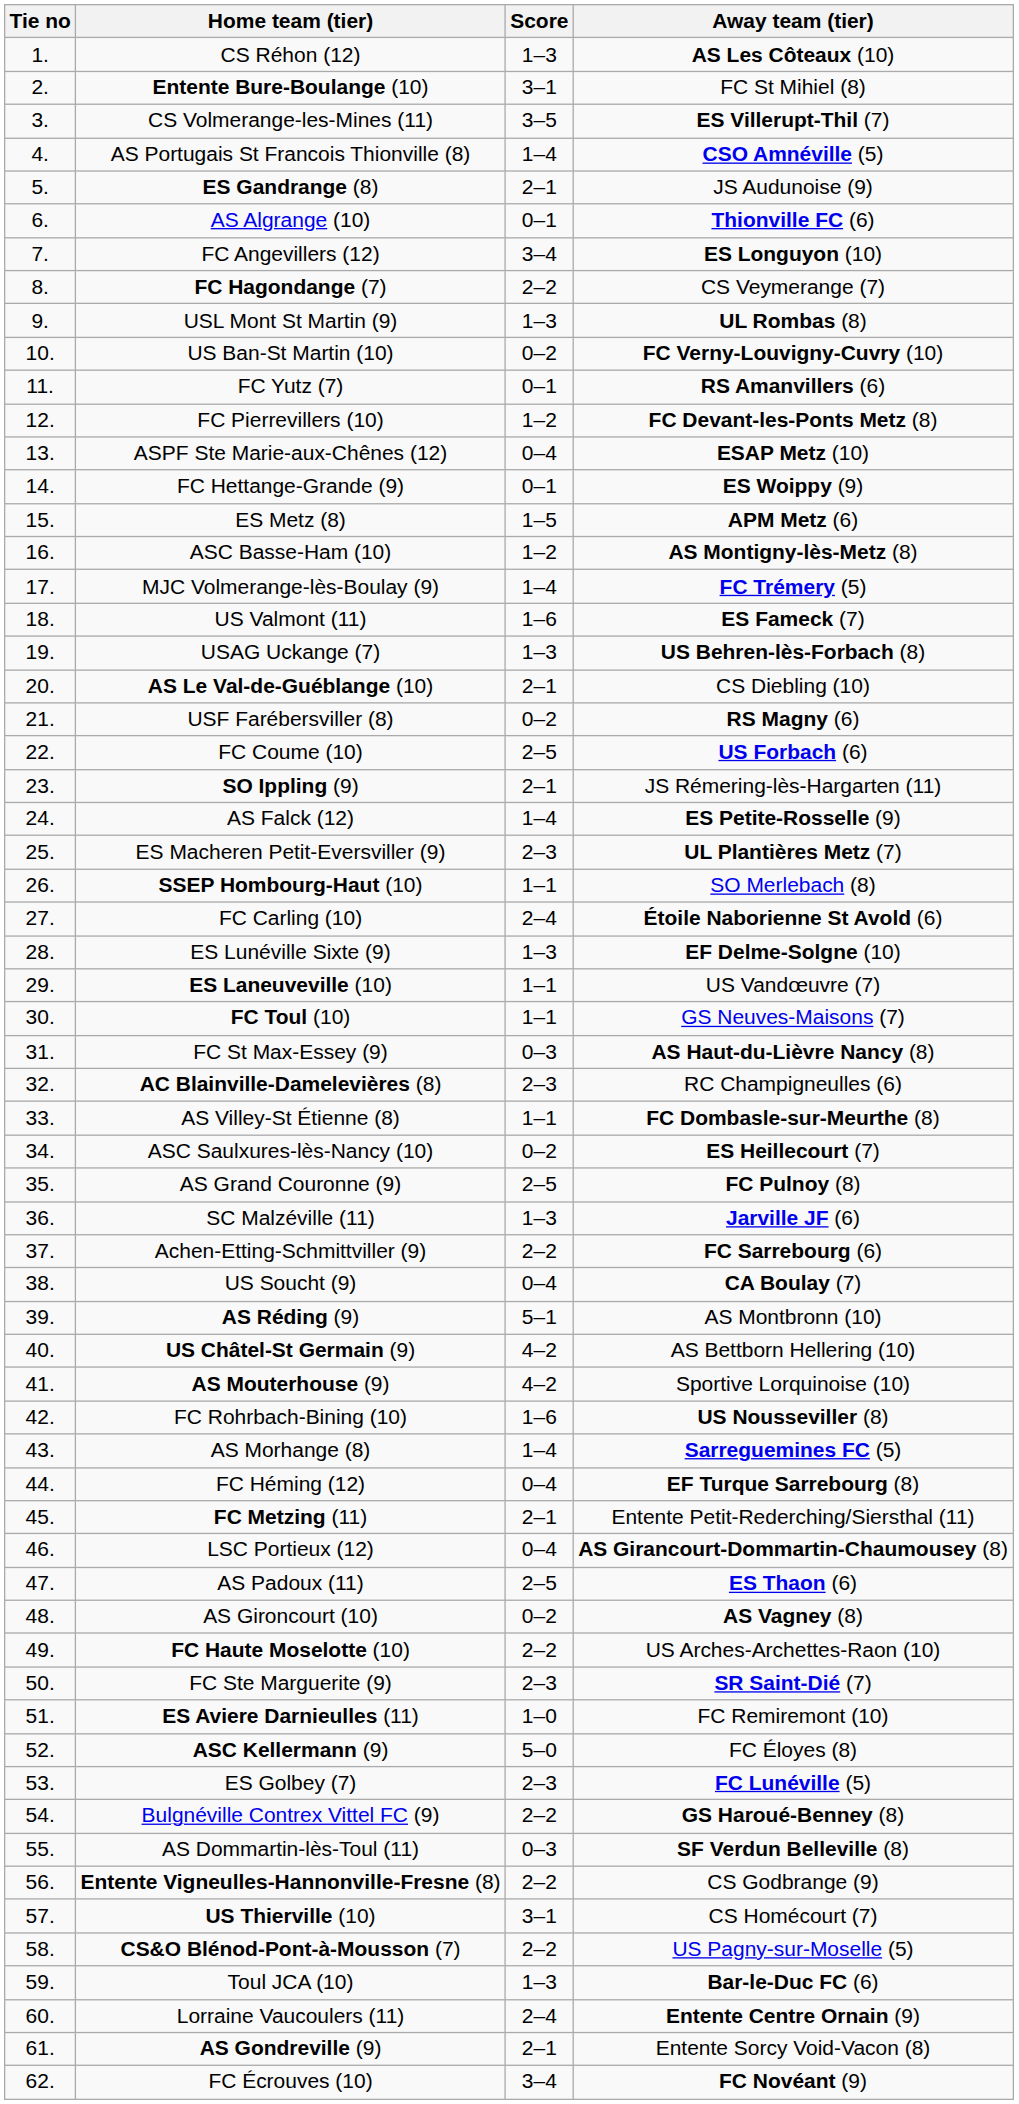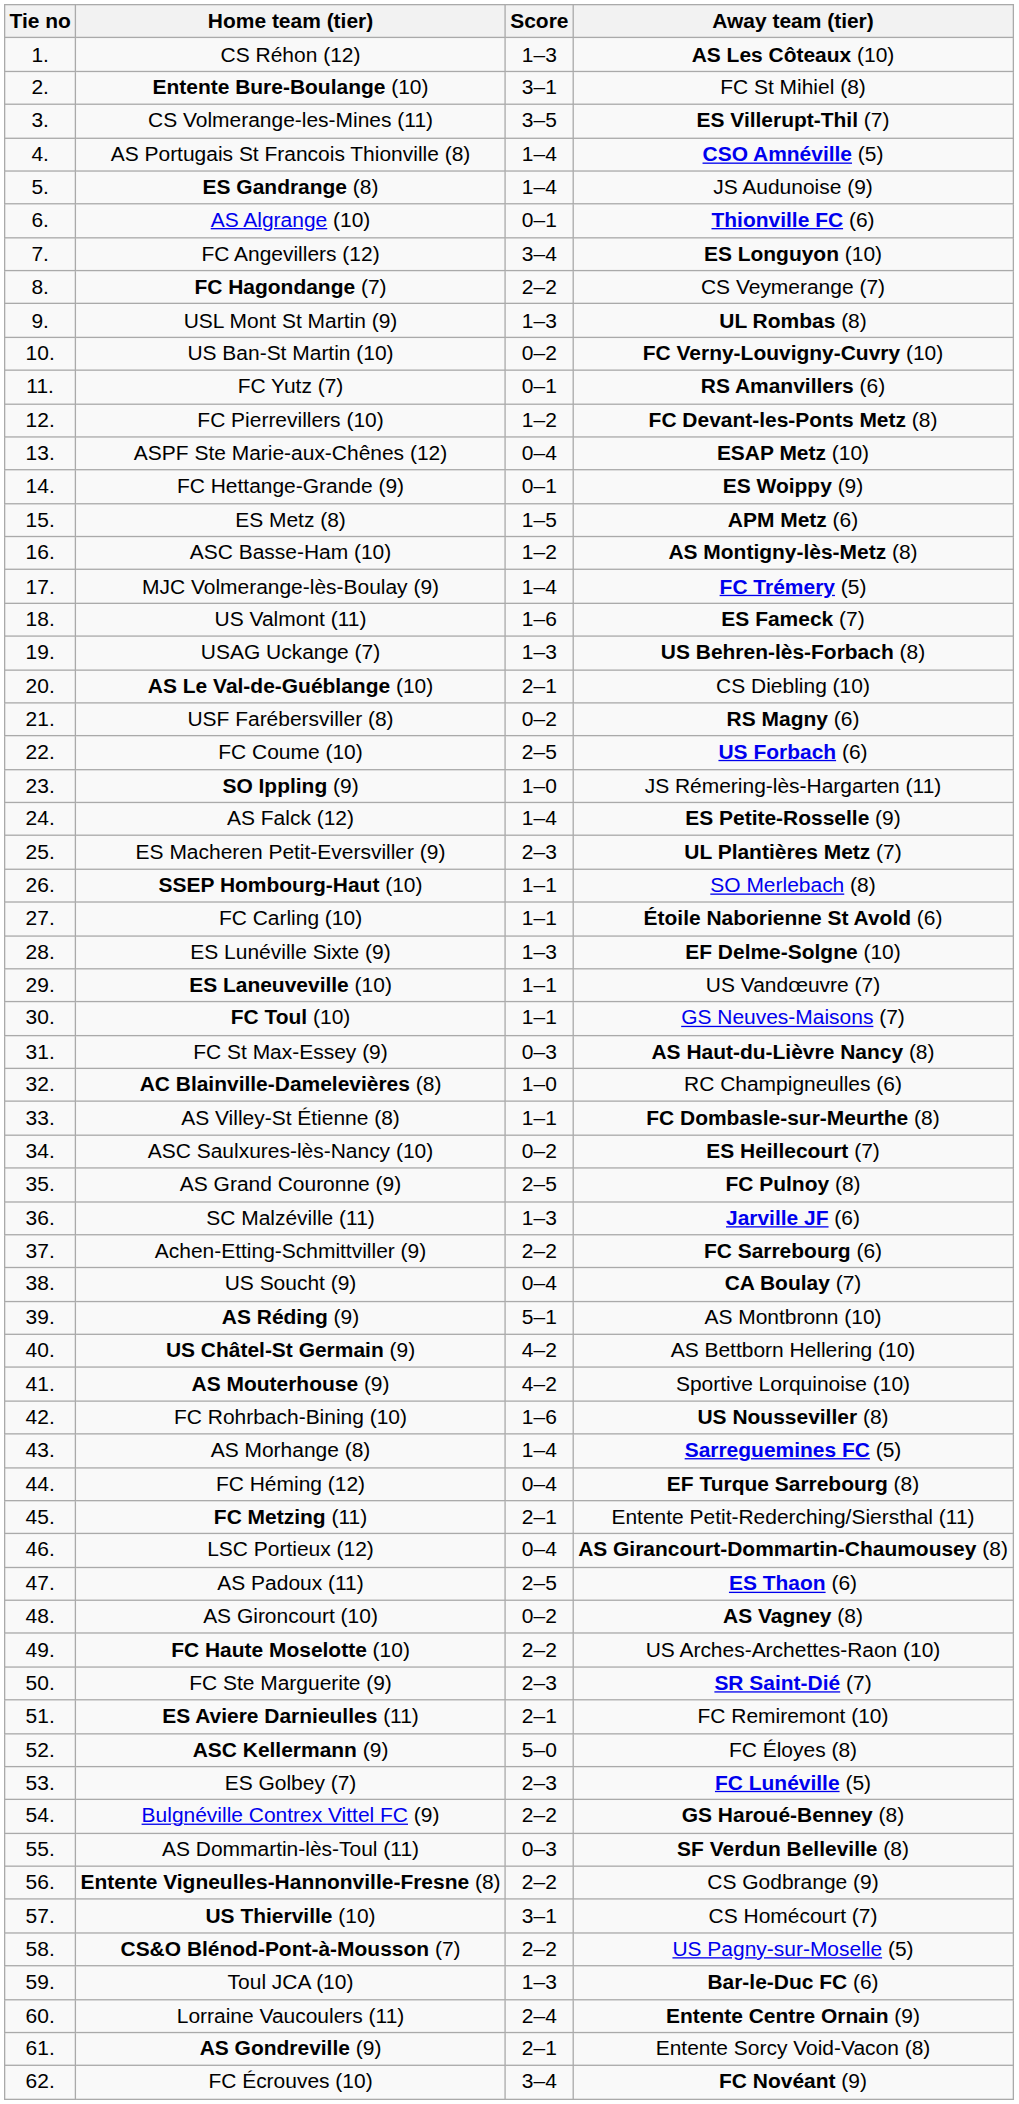 <table class="wikitable" style="text-align: center">
 <tr>
 <th>Tie no</th>
 <th>Home team (tier)</th>
 <th>Score</th>
 <th>Away team (tier)</th>
 </tr>
 <tr>
 <td>1.</td>
 <td>CS Réhon (12)</td>
 <td>1–3</td>
 <td><strong>AS Les Côteaux</strong> (10)</td>
 </tr>
 <tr>
 <td>2.</td>
 <td><strong>Entente Bure-Boulange</strong> (10)</td>
 <td>3–1</td>
 <td>FC St Mihiel (8)</td>
 </tr>
 <tr>
 <td>3.</td>
 <td>CS Volmerange-les-Mines (11)</td>
 <td>3–5</td>
 <td><strong>ES Villerupt-Thil</strong> (7)</td>
 </tr>
 <tr>
 <td>4.</td>
 <td>AS Portugais St Francois Thionville (8)</td>
 <td>1–4</td>
 <td><strong><a href='#'>CSO Amnéville</a></strong> (5)</td>
 </tr>
 <tr>
 <td>5.</td>
 <td><strong>ES Gandrange</strong> (8)</td>
-<td>2–1</td>
+<td>1–4</td>
 <td>JS Audunoise (9)</td>
 </tr>
 <tr>
 <td>6.</td>
 <td><a href='#'>AS Algrange</a> (10)</td>
 <td>0–1</td>
 <td><strong><a href='#'>Thionville FC</a></strong> (6)</td>
 </tr>
 <tr>
 <td>7.</td>
 <td>FC Angevillers (12)</td>
 <td>3–4 </td>
 <td><strong>ES Longuyon</strong> (10)</td>
 </tr>
 <tr>
 <td>8.</td>
 <td><strong>FC Hagondange</strong> (7)</td>
 <td>2–2 </td>
 <td>CS Veymerange (7)</td>
 </tr>
 <tr>
 <td>9.</td>
 <td>USL Mont St Martin (9)</td>
 <td>1–3</td>
 <td><strong>UL Rombas</strong> (8)</td>
 </tr>
 <tr>
 <td>10.</td>
 <td>US Ban-St Martin (10)</td>
 <td>0–2</td>
 <td><strong>FC Verny-Louvigny-Cuvry</strong> (10)</td>
 </tr>
 <tr>
 <td>11.</td>
 <td>FC Yutz (7)</td>
 <td>0–1</td>
 <td><strong>RS Amanvillers</strong> (6)</td>
 </tr>
 <tr>
 <td>12.</td>
 <td>FC Pierrevillers (10)</td>
 <td>1–2</td>
 <td><strong>FC Devant-les-Ponts Metz</strong> (8)</td>
 </tr>
 <tr>
 <td>13.</td>
 <td>ASPF Ste Marie-aux-Chênes (12)</td>
 <td>0–4</td>
 <td><strong>ESAP Metz</strong> (10)</td>
 </tr>
 <tr>
 <td>14.</td>
 <td>FC Hettange-Grande (9)</td>
 <td>0–1</td>
 <td><strong>ES Woippy</strong> (9)</td>
 </tr>
 <tr>
 <td>15.</td>
 <td>ES Metz (8)</td>
 <td>1–5</td>
 <td><strong>APM Metz</strong> (6)</td>
 </tr>
 <tr>
 <td>16.</td>
 <td>ASC Basse-Ham (10)</td>
 <td>1–2</td>
 <td><strong>AS Montigny-lès-Metz</strong> (8)</td>
 </tr>
 <tr>
 <td>17.</td>
 <td>MJC Volmerange-lès-Boulay (9)</td>
 <td>1–4</td>
 <td><strong><a href='#'>FC Trémery</a></strong> (5)</td>
 </tr>
 <tr>
 <td>18.</td>
 <td>US Valmont (11)</td>
 <td>1–6</td>
 <td><strong>ES Fameck</strong> (7)</td>
 </tr>
 <tr>
 <td>19.</td>
 <td>USAG Uckange (7)</td>
 <td>1–3 </td>
 <td><strong>US Behren-lès-Forbach</strong> (8)</td>
 </tr>
 <tr>
 <td>20.</td>
 <td><strong>AS Le Val-de-Guéblange</strong> (10)</td>
 <td>2–1</td>
 <td>CS Diebling (10)</td>
 </tr>
 <tr>
 <td>21.</td>
 <td>USF Farébersviller (8)</td>
 <td>0–2</td>
 <td><strong>RS Magny</strong> (6)</td>
 </tr>
 <tr>
 <td>22.</td>
 <td>FC Coume (10)</td>
 <td>2–5</td>
 <td><strong><a href='#'>US Forbach</a></strong> (6)</td>
 </tr>
 <tr>
 <td>23.</td>
 <td><strong>SO Ippling</strong> (9)</td>
-<td>2–1</td>
+<td>1–0</td>
 <td>JS Rémering-lès-Hargarten (11)</td>
 </tr>
 <tr>
 <td>24.</td>
 <td>AS Falck (12)</td>
 <td>1–4</td>
 <td><strong>ES Petite-Rosselle</strong> (9)</td>
 </tr>
 <tr>
 <td>25.</td>
 <td>ES Macheren Petit-Eversviller (9)</td>
 <td>2–3 </td>
 <td><strong>UL Plantières Metz</strong> (7)</td>
 </tr>
 <tr>
 <td>26.</td>
 <td><strong>SSEP Hombourg-Haut</strong> (10)</td>
 <td>1–1 </td>
 <td><a href='#'>SO Merlebach</a> (8)</td>
 </tr>
 <tr>
 <td>27.</td>
 <td>FC Carling (10)</td>
-<td>2–4</td>
+<td>1–1 </td>
 <td><strong>Étoile Naborienne St Avold</strong> (6)</td>
 </tr>
 <tr>
 <td>28.</td>
 <td>ES Lunéville Sixte (9)</td>
 <td>1–3</td>
 <td><strong>EF Delme-Solgne</strong> (10)</td>
 </tr>
 <tr>
 <td>29.</td>
 <td><strong>ES Laneuveville</strong> (10)</td>
 <td>1–1 </td>
 <td>US Vandœuvre (7)</td>
 </tr>
 <tr>
 <td>30.</td>
 <td><strong>FC Toul</strong> (10)</td>
 <td>1–1 </td>
 <td><a href='#'>GS Neuves-Maisons</a> (7)</td>
 </tr>
 <tr>
 <td>31.</td>
 <td>FC St Max-Essey (9)</td>
 <td>0–3</td>
 <td><strong>AS Haut-du-Lièvre Nancy</strong> (8)</td>
 </tr>
 <tr>
 <td>32.</td>
 <td><strong>AC Blainville-Damelevières</strong> (8)</td>
-<td>2–3 </td>
+<td>1–0</td>
 <td>RC Champigneulles (6)</td>
 </tr>
 <tr>
 <td>33.</td>
 <td>AS Villey-St Étienne (8)</td>
 <td>1–1 </td>
 <td><strong>FC Dombasle-sur-Meurthe</strong> (8)</td>
 </tr>
 <tr>
 <td>34.</td>
 <td>ASC Saulxures-lès-Nancy (10)</td>
 <td>0–2</td>
 <td><strong>ES Heillecourt</strong> (7)</td>
 </tr>
 <tr>
 <td>35.</td>
 <td>AS Grand Couronne (9)</td>
 <td>2–5 </td>
 <td><strong>FC Pulnoy</strong> (8)</td>
 </tr>
 <tr>
 <td>36.</td>
 <td>SC Malzéville (11)</td>
 <td>1–3</td>
 <td><strong><a href='#'>Jarville JF</a></strong> (6)</td>
 </tr>
 <tr>
 <td>37.</td>
 <td>Achen-Etting-Schmittviller (9)</td>
 <td>2–2 </td>
 <td><strong>FC Sarrebourg</strong> (6)</td>
 </tr>
 <tr>
 <td>38.</td>
 <td>US Soucht (9)</td>
 <td>0–4</td>
 <td><strong>CA Boulay</strong> (7)</td>
 </tr>
 <tr>
 <td>39.</td>
 <td><strong>AS Réding</strong> (9)</td>
 <td>5–1</td>
 <td>AS Montbronn (10)</td>
 </tr>
 <tr>
 <td>40.</td>
 <td><strong>US Châtel-St Germain</strong> (9)</td>
 <td>4–2</td>
 <td>AS Bettborn Hellering (10)</td>
 </tr>
 <tr>
 <td>41.</td>
 <td><strong>AS Mouterhouse</strong> (9)</td>
 <td>4–2</td>
 <td>Sportive Lorquinoise (10)</td>
 </tr>
 <tr>
 <td>42.</td>
 <td>FC Rohrbach-Bining (10)</td>
 <td>1–6</td>
 <td><strong>US Nousseviller</strong> (8)</td>
 </tr>
 <tr>
 <td>43.</td>
 <td>AS Morhange (8)</td>
 <td>1–4</td>
 <td><strong><a href='#'>Sarreguemines FC</a></strong> (5)</td>
 </tr>
 <tr>
 <td>44.</td>
 <td>FC Héming (12)</td>
 <td>0–4</td>
 <td><strong>EF Turque Sarrebourg</strong> (8)</td>
 </tr>
 <tr>
 <td>45.</td>
 <td><strong>FC Metzing</strong> (11)</td>
 <td>2–1</td>
 <td>Entente Petit-Rederching/Siersthal (11)</td>
 </tr>
 <tr>
 <td>46.</td>
 <td>LSC Portieux (12)</td>
 <td>0–4</td>
 <td><strong>AS Girancourt-Dommartin-Chaumousey</strong> (8)</td>
 </tr>
 <tr>
 <td>47.</td>
 <td>AS Padoux (11)</td>
 <td>2–5 </td>
 <td><strong><a href='#'>ES Thaon</a></strong> (6)</td>
 </tr>
 <tr>
 <td>48.</td>
 <td>AS Gironcourt (10)</td>
 <td>0–2</td>
 <td><strong>AS Vagney</strong> (8)</td>
 </tr>
 <tr>
 <td>49.</td>
 <td><strong>FC Haute Moselotte</strong> (10)</td>
 <td>2–2 </td>
 <td>US Arches-Archettes-Raon (10)</td>
 </tr>
 <tr>
 <td>50.</td>
 <td>FC Ste Marguerite (9)</td>
 <td>2–3 </td>
 <td><strong><a href='#'>SR Saint-Dié</a></strong> (7)</td>
 </tr>
 <tr>
 <td>51.</td>
 <td><strong>ES Aviere Darnieulles</strong> (11)</td>
-<td>1–0</td>
+<td>2–1</td>
 <td>FC Remiremont (10)</td>
 </tr>
 <tr>
 <td>52.</td>
 <td><strong>ASC Kellermann</strong> (9)</td>
 <td>5–0</td>
 <td>FC Éloyes (8)</td>
 </tr>
 <tr>
 <td>53.</td>
 <td>ES Golbey (7)</td>
 <td>2–3</td>
 <td><strong><a href='#'>FC Lunéville</a></strong> (5)</td>
 </tr>
 <tr>
 <td>54.</td>
 <td><a href='#'>Bulgnéville Contrex Vittel FC</a> (9)</td>
 <td>2–2 </td>
 <td><strong>GS Haroué-Benney</strong> (8)</td>
 </tr>
 <tr>
 <td>55.</td>
 <td>AS Dommartin-lès-Toul (11)</td>
 <td>0–3</td>
 <td><strong>SF Verdun Belleville</strong> (8)</td>
 </tr>
 <tr>
 <td>56.</td>
 <td><strong>Entente Vigneulles-Hannonville-Fresne</strong> (8)</td>
 <td>2–2 </td>
 <td>CS Godbrange (9)</td>
 </tr>
 <tr>
 <td>57.</td>
 <td><strong>US Thierville</strong> (10)</td>
 <td>3–1 </td>
 <td>CS Homécourt (7)</td>
 </tr>
 <tr>
 <td>58.</td>
 <td><strong>CS&O Blénod-Pont-à-Mousson</strong> (7)</td>
 <td>2–2 </td>
 <td><a href='#'>US Pagny-sur-Moselle</a> (5)</td>
 </tr>
 <tr>
 <td>59.</td>
 <td>Toul JCA (10)</td>
 <td>1–3 </td>
 <td><strong>Bar-le-Duc FC</strong> (6)</td>
 </tr>
 <tr>
 <td>60.</td>
 <td>Lorraine Vaucoulers (11)</td>
 <td>2–4</td>
 <td><strong>Entente Centre Ornain</strong> (9)</td>
 </tr>
 <tr>
 <td>61.</td>
 <td><strong>AS Gondreville</strong> (9)</td>
 <td>2–1</td>
 <td>Entente Sorcy Void-Vacon (8)</td>
 </tr>
 <tr>
 <td>62.</td>
 <td>FC Écrouves (10)</td>
 <td>3–4</td>
 <td><strong>FC Novéant</strong> (9)</td>
 </tr>
 </table>
